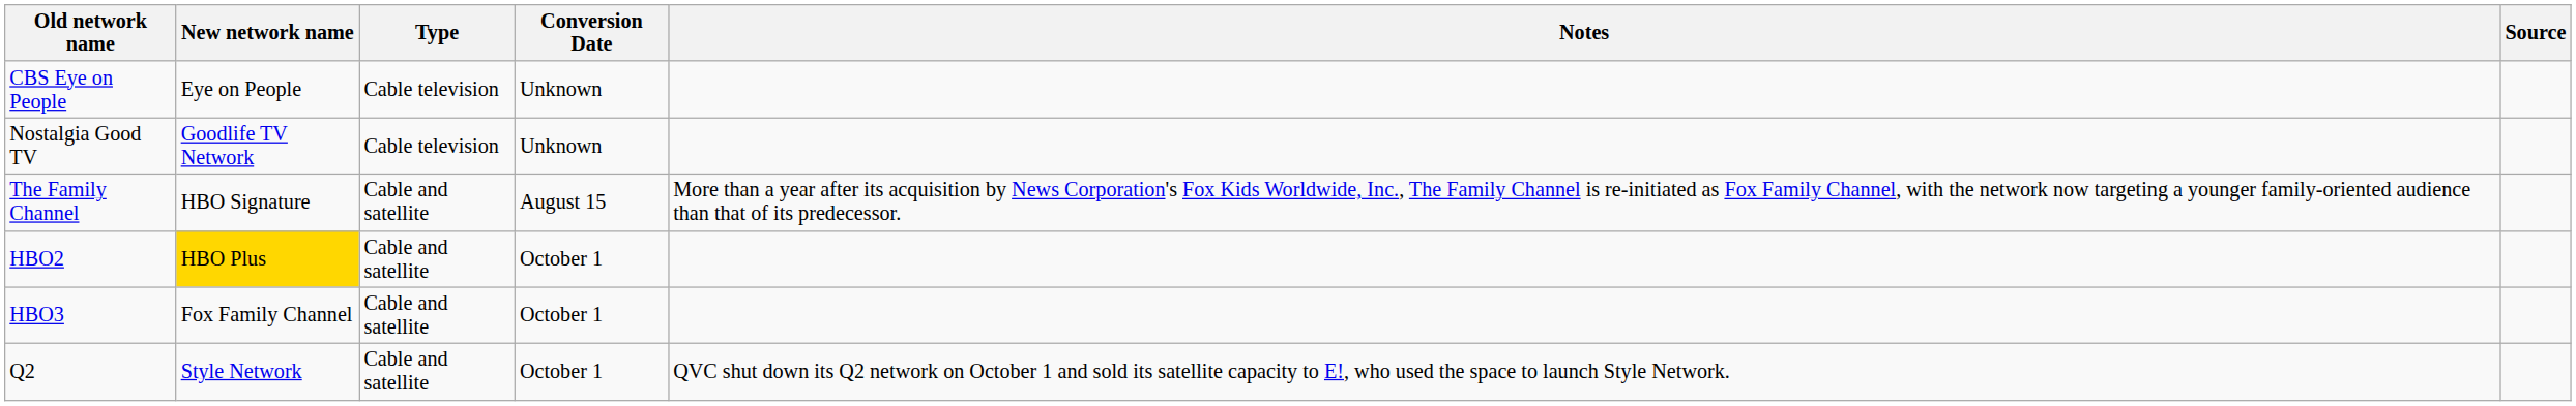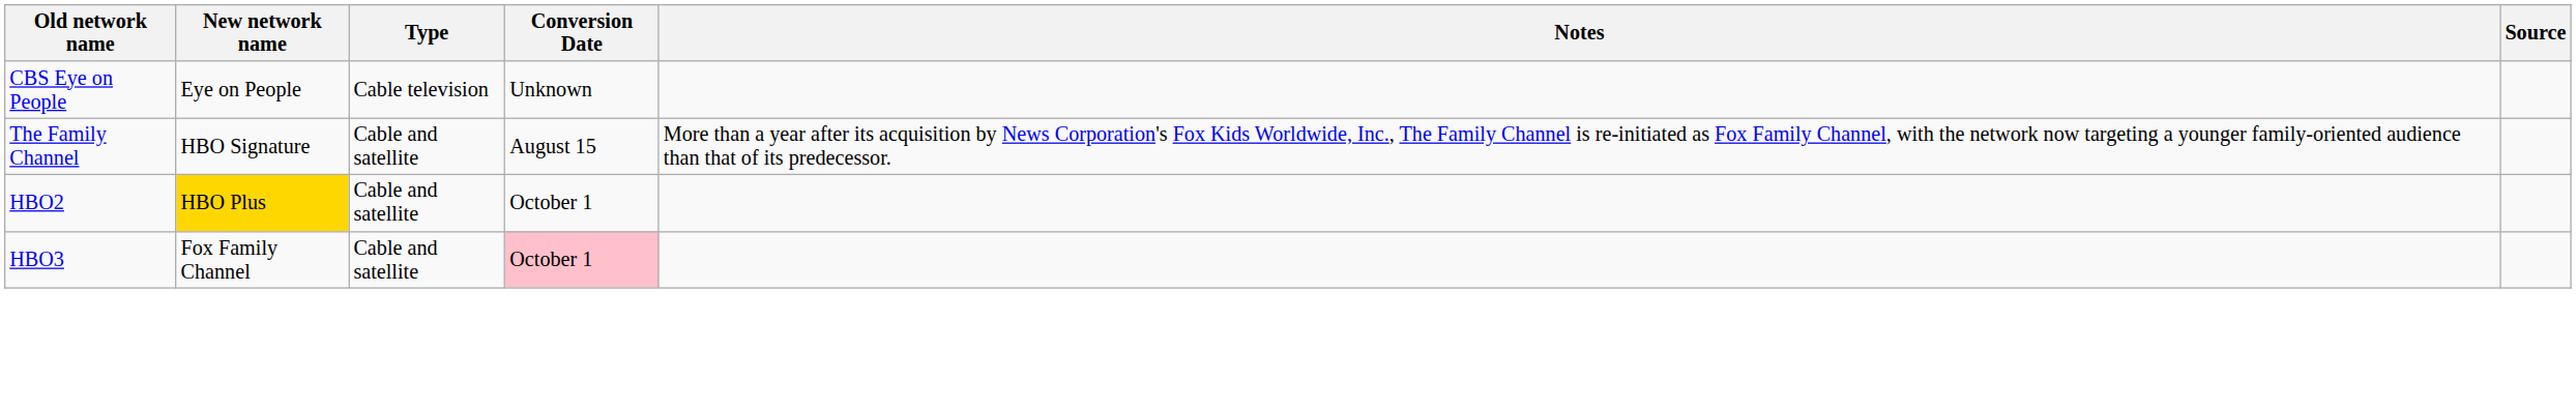 <table class="wikitable">
 <tr>
 <th>Old network name</th>
 <th>New network name</th>
 <th>Type</th>
 <th>Conversion Date</th>
 <th>Notes</th>
 <th>Source</th>
 </tr>
 <tr>
 <td><a href='#'>CBS Eye on People</a></td>
 <td>Eye on People</td>
-<td>Cable television</td>
-<td>Unknown</td>
-<td></td>
-<td></td>
-</tr>
-<tr>
-<td>Nostalgia Good TV</td>
-<td><a href='#'>Goodlife TV Network</a></td>
 <td>Cable television</td>
 <td>Unknown</td>
 <td></td>
 <td></td>
 </tr>
 <tr>
 <td><a href='#'>The Family Channel</a></td>
 <td>HBO Signature</td>
 <td>Cable and satellite</td>
 <td>August 15</td>
 <td>More than a year after its acquisition by <a href='#'>News Corporation</a>'s <a href='#'>Fox Kids Worldwide, Inc.</a>, <a href='#'>The Family Channel</a> is re-initiated as <a href='#'>Fox Family Channel</a>, with the network now targeting a younger family-oriented audience than that of its predecessor.</td>
 <td></td>
 </tr>
 <tr>
 <td><a href='#'>HBO2</a></td>
 <td style="background: gold;">HBO Plus</td>
 <td>Cable and satellite</td>
 <td>October 1</td>
 <td></td>
 <td></td>
 </tr>
 <tr>
 <td><a href='#'>HBO3</a></td>
 <td>Fox Family Channel</td>
 <td>Cable and satellite</td>
-<td>October 1</td>
+<td style="background: pink;">October 1</td>
 <td></td>
 <td></td>
 </tr>
-<tr>
-<td>Q2</td>
-<td><a href='#'>Style Network</a></td>
-<td>Cable and satellite</td>
-<td>October 1</td>
-<td>QVC shut down its Q2 network on October 1 and sold its satellite capacity to <a href='#'>E!</a>, who used the space to launch Style Network.</td>
-<td></td>
-</tr>
 </table>
